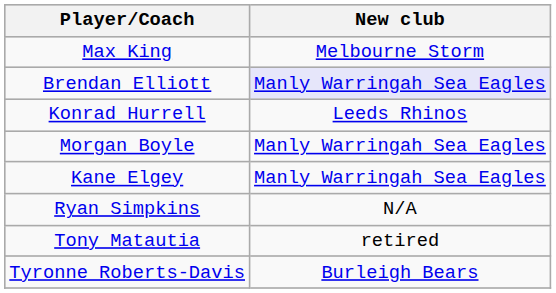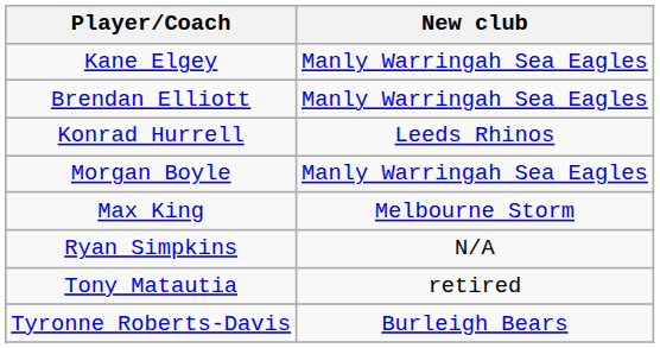 <table class="wikitable sortable" style="text-align: center; font-size:90%">
 <tr style="background:#efefef;">
 <th>Player/Coach</th>
 <th>New club</th>
 </tr>
 <tr>
-<td><a href='#'>Max King</a></td>
-<td><a href='#'>Melbourne Storm</a></td>
+<td><a href='#'>Kane Elgey</a></td>
+<td><a href='#'>Manly Warringah Sea Eagles</a></td>
 </tr>
 <tr>
 <td><a href='#'>Brendan Elliott</a></td>
-<td style="background: lavender;"><a href='#'>Manly Warringah Sea Eagles</a></td>
+<td><a href='#'>Manly Warringah Sea Eagles</a></td>
 </tr>
 <tr>
 <td><a href='#'>Konrad Hurrell</a></td>
 <td><a href='#'>Leeds Rhinos</a></td>
 </tr>
 <tr>
 <td><a href='#'>Morgan Boyle</a></td>
 <td><a href='#'>Manly Warringah Sea Eagles</a></td>
 </tr>
 <tr>
-<td><a href='#'>Kane Elgey</a></td>
-<td><a href='#'>Manly Warringah Sea Eagles</a></td>
+<td><a href='#'>Max King</a></td>
+<td><a href='#'>Melbourne Storm</a></td>
 </tr>
 <tr>
 <td><a href='#'>Ryan Simpkins</a></td>
 <td>N/A</td>
 </tr>
 <tr>
 <td><a href='#'>Tony Matautia</a></td>
 <td>retired</td>
 </tr>
 <tr>
 <td><a href='#'>Tyronne Roberts-Davis</a></td>
 <td><a href='#'>Burleigh Bears</a></td>
 </tr>
 </table>
